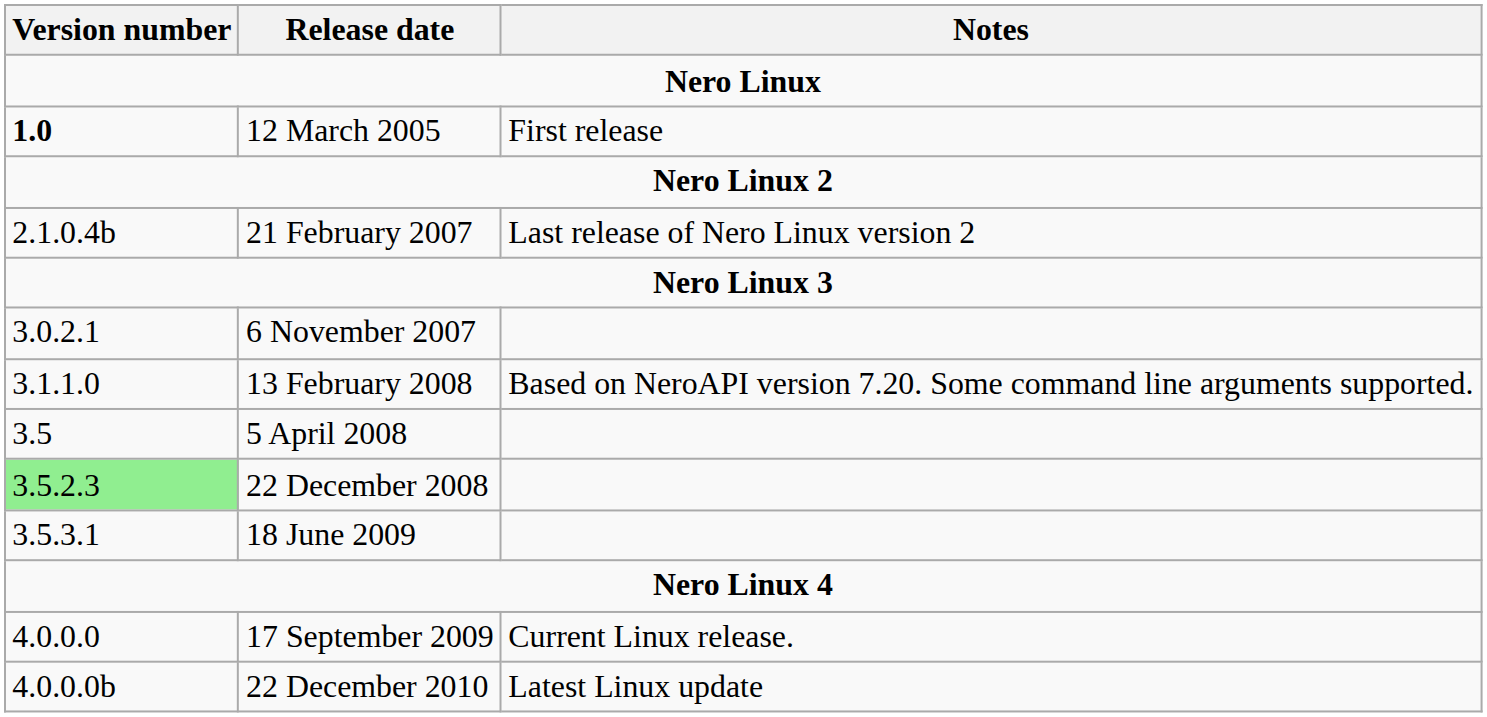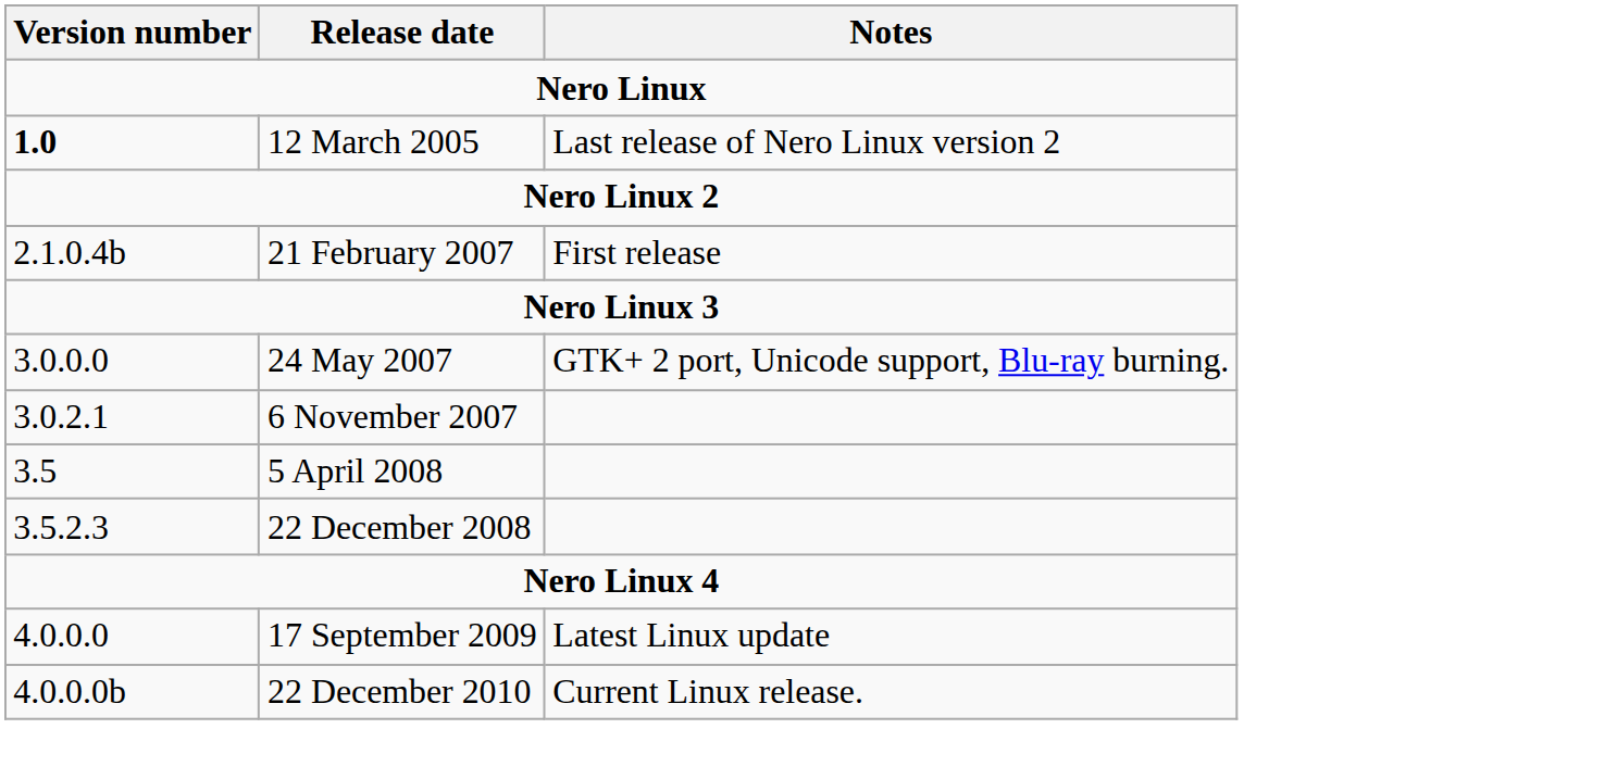 <table class="wikitable">
 <tr>
 <th>Version number</th>
 <th>Release date</th>
 <th>Notes</th>
 </tr>
 <tr>
 <td colspan=3 align="center"><strong>Nero Linux</strong></td>
 </tr>
 <tr>
 <td><strong>1.0</strong></td>
 <td>12 March 2005</td>
-<td>First release</td>
+<td>Last release of Nero Linux version 2</td>
 </tr>
 <tr>
 <td colspan=3 align="center"><strong>Nero Linux 2</strong></td>
 </tr>
 <tr>
 <td>2.1.0.4b</td>
 <td>21 February 2007</td>
-<td>Last release of Nero Linux version 2</td>
+<td>First release</td>
 </tr>
 <tr>
 <td colspan=3 align="center"><strong>Nero Linux 3</strong></td>
+</tr>
+<tr>
+<td>3.0.0.0</td>
+<td>24 May 2007</td>
+<td>GTK+ 2 port, Unicode support, <a href='#'>Blu-ray</a> burning.</td>
 </tr>
 <tr>
 <td>3.0.2.1</td>
 <td>6 November 2007</td>
 <td></td>
 </tr>
 <tr>
-<td>3.1.1.0</td>
-<td>13 February 2008</td>
-<td>Based on NeroAPI version 7.20. Some command line arguments supported.</td>
-</tr>
-<tr>
 <td>3.5</td>
 <td>5 April 2008</td>
 <td></td>
 </tr>
 <tr>
-<td style="background: lightgreen;">3.5.2.3</td>
+<td>3.5.2.3</td>
 <td>22 December 2008</td>
-<td></td>
-</tr>
-<tr>
-<td>3.5.3.1</td>
-<td>18 June 2009</td>
 <td></td>
 </tr>
 <tr>
 <td colspan=3 align="center"><strong>Nero Linux 4</strong></td>
 </tr>
 <tr>
 <td>4.0.0.0</td>
 <td>17 September 2009</td>
-<td>Current Linux release.</td>
+<td>Latest Linux update</td>
 </tr>
 <tr>
 <td>4.0.0.0b</td>
 <td>22 December 2010</td>
-<td>Latest Linux update</td>
+<td>Current Linux release.</td>
 </tr>
 </table>
